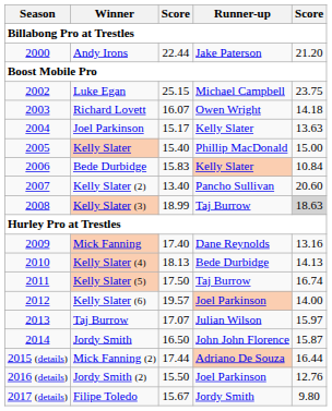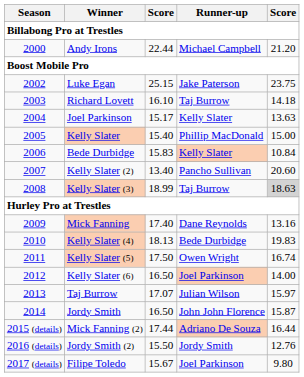 <table class=wikitable>
 <tr>
 <th>Season</th>
 <th>Winner</th>
 <th>Score</th>
 <th>Runner-up</th>
 <th>Score</th>
 </tr>
 <tr>
 <td colspan = "5" bgcolor=ffffff><strong>Billabong Pro at Trestles</strong></td>
 </tr>
 <tr>
 <td align=center><a href='#'>2000</a></td>
 <td> <a href='#'>Andy Irons</a></td>
 <td align=center>22.44</td>
-<td> <a href='#'>Jake Paterson</a></td>
+<td> <a href='#'>Michael Campbell</a></td>
 <td align=center>21.20</td>
 </tr>
 <tr>
 <td colspan = "5" bgcolor=ffffff><strong>Boost Mobile Pro</strong></td>
 </tr>
 <tr>
 <td align=center><a href='#'>2002</a></td>
 <td> <a href='#'>Luke Egan</a></td>
 <td align=center>25.15</td>
-<td> <a href='#'>Michael Campbell</a></td>
+<td> <a href='#'>Jake Paterson</a></td>
 <td align=center>23.75</td>
 </tr>
 <tr>
 <td align=center><a href='#'>2003</a></td>
 <td> <a href='#'>Richard Lovett</a></td>
-<td align=center>16.07</td>
-<td> <a href='#'>Owen Wright</a></td>
+<td align=center>16.10</td>
+<td> <a href='#'>Taj Burrow</a></td>
 <td align=center>14.18</td>
 </tr>
 <tr>
 <td align=center><a href='#'>2004</a></td>
 <td> <a href='#'>Joel Parkinson</a></td>
 <td align=center>15.17</td>
 <td> <a href='#'>Kelly Slater</a></td>
 <td align=center>13.63</td>
 </tr>
 <tr>
 <td align=center><a href='#'>2005</a></td>
 <td style="background-color:#FBCEB1"> <a href='#'>Kelly Slater</a></td>
 <td align=center>15.40</td>
 <td> <a href='#'>Phillip MacDonald</a></td>
 <td align=center>15.00</td>
 </tr>
 <tr>
 <td align=center><a href='#'>2006</a></td>
 <td> <a href='#'>Bede Durbidge</a></td>
 <td align=center>15.83</td>
 <td style="background-color:#FBCEB1"> <a href='#'>Kelly Slater</a></td>
 <td align=center>10.84</td>
 </tr>
 <tr>
 <td align=center><a href='#'>2007</a></td>
 <td> <a href='#'>Kelly Slater</a> <small>(2)</small></td>
 <td align=center>13.40</td>
 <td> <a href='#'>Pancho Sullivan</a></td>
 <td align=center>20.60</td>
 </tr>
 <tr>
 <td align=center><a href='#'>2008</a></td>
 <td style="background-color:#FBCEB1"> <a href='#'>Kelly Slater</a> <small>(3)</small></td>
 <td align=center>18.99</td>
 <td> <a href='#'>Taj Burrow</a></td>
 <td align=center style="background: lightgrey;">18.63</td>
 </tr>
 <tr>
 <td colspan = "5" bgcolor=ffffff><strong>Hurley Pro at Trestles</strong></td>
 </tr>
 <tr>
 <td align=center><a href='#'>2009</a></td>
 <td style="background-color:#FBCEB1"> <a href='#'>Mick Fanning</a></td>
 <td align=center>17.40</td>
 <td> <a href='#'>Dane Reynolds</a></td>
 <td align=center>13.16</td>
 </tr>
 <tr>
 <td align=center><a href='#'>2010</a></td>
 <td style="background-color:#FBCEB1"> <a href='#'>Kelly Slater</a> <small>(4)</small></td>
 <td align=center>18.13</td>
 <td> <a href='#'>Bede Durbidge</a></td>
-<td align=center>14.13</td>
+<td align=center>19.83</td>
 </tr>
 <tr>
 <td align=center><a href='#'>2011</a></td>
 <td style="background-color:#FBCEB1"> <a href='#'>Kelly Slater</a> <small>(5)</small></td>
 <td align=center>17.50</td>
-<td> <a href='#'>Taj Burrow</a></td>
+<td> <a href='#'>Owen Wright</a></td>
 <td align=center>16.74</td>
 </tr>
 <tr>
 <td align=center><a href='#'>2012</a></td>
 <td> <a href='#'>Kelly Slater</a> <small>(6)</small></td>
-<td align=center>19.57</td>
+<td align=center>16.50</td>
 <td style="background-color:#FBCEB1"> <a href='#'>Joel Parkinson</a></td>
 <td align=center>14.00</td>
 </tr>
 <tr>
 <td align=center><a href='#'>2013</a></td>
 <td> <a href='#'>Taj Burrow</a></td>
 <td align=center>17.07</td>
 <td> <a href='#'>Julian Wilson</a></td>
 <td align=center>15.97</td>
 </tr>
 <tr>
 <td align=center><a href='#'>2014</a></td>
 <td> <a href='#'>Jordy Smith</a></td>
 <td align=center>16.50</td>
 <td> <a href='#'>John John Florence</a></td>
 <td align=center>15.87</td>
 </tr>
 <tr>
 <td align=center><a href='#'>2015</a> <small>(<a href='#'>details</a>)</small></td>
 <td> <a href='#'>Mick Fanning</a> <small>(2)</small></td>
 <td align=center>17.44</td>
 <td style="background-color:#FBCEB1"> <a href='#'>Adriano De Souza</a></td>
 <td align=center>16.44</td>
 </tr>
 <tr>
 <td align=center><a href='#'>2016</a> <small>(<a href='#'>details</a>)</small></td>
 <td> <a href='#'>Jordy Smith</a> <small>(2)</small></td>
 <td align=center>15.50</td>
-<td> <a href='#'>Joel Parkinson</a></td>
+<td> <a href='#'>Jordy Smith</a></td>
 <td align=center>12.76</td>
 </tr>
 <tr>
 <td align=center><a href='#'>2017</a> <small>(<a href='#'>details</a>)</small></td>
 <td> <a href='#'>Filipe Toledo</a></td>
 <td align=center>15.67</td>
-<td> <a href='#'>Jordy Smith</a></td>
+<td> <a href='#'>Joel Parkinson</a></td>
 <td align=center>9.80</td>
 </tr>
 </table>
